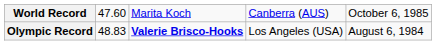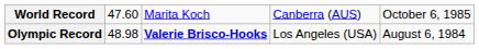 <table class="wikitable">
 <tr>
 <th>World Record</th>
 <td>47.60</td>
 <td> <a href='#'>Marita Koch</a></td>
 <td><a href='#'>Canberra</a> (<a href='#'>AUS</a>)</td>
 <td>October 6, 1985</td>
 </tr>
 <tr>
 <th>Olympic Record</th>
-<td>48.83</td>
+<td>48.98</td>
 <td><strong> <a href='#'>Valerie Brisco-Hooks</a></strong></td>
 <td>Los Angeles (USA)</td>
 <td>August 6, 1984</td>
 </tr>
 </table>
